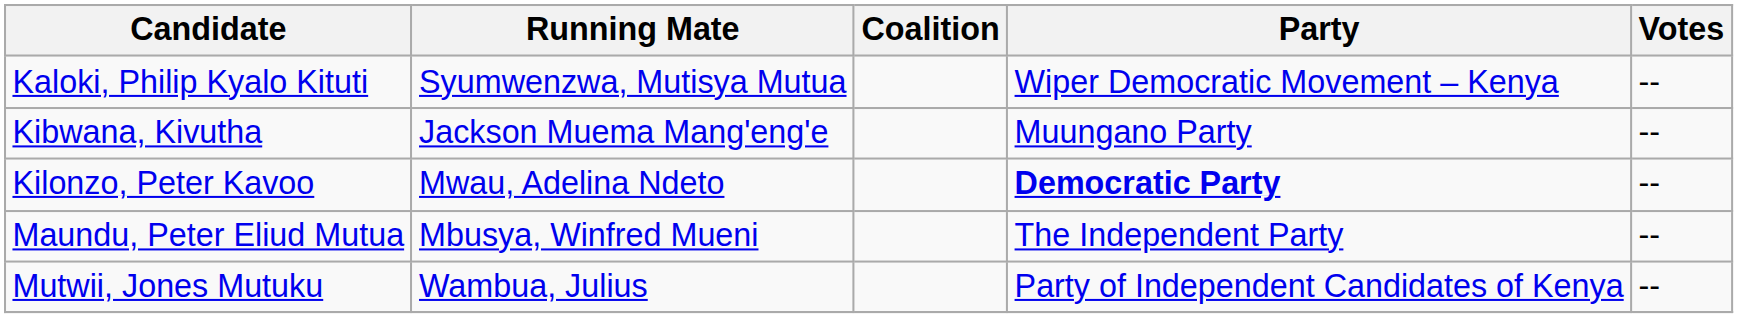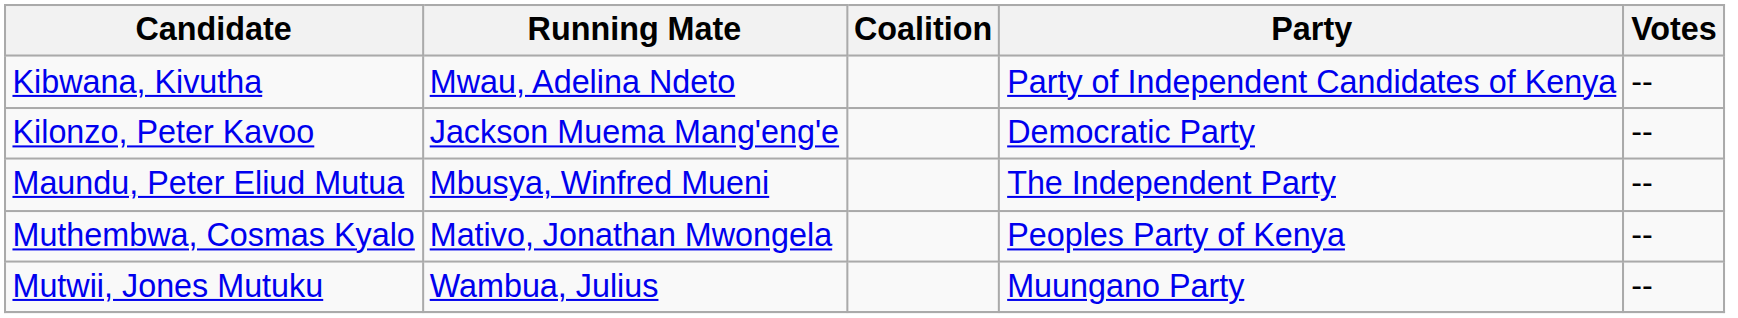 <table class="wikitable sortable">
 <tr>
 <th>Candidate</th>
 <th>Running Mate</th>
 <th>Coalition</th>
 <th>Party</th>
 <th>Votes</th>
 </tr>
 <tr>
-<td><a href='#'>Kaloki, Philip Kyalo Kituti</a></td>
-<td><a href='#'>Syumwenzwa, Mutisya Mutua</a></td>
+<td><a href='#'>Kibwana, Kivutha</a></td>
+<td><a href='#'>Mwau, Adelina Ndeto</a></td>
 <td></td>
-<td><a href='#'>Wiper Democratic Movement – Kenya</a></td>
-<td>--</td>
-</tr>
-<tr>
-<td><a href='#'>Kibwana, Kivutha</a></td>
-<td><a href='#'>Jackson Muema Mang'eng'e</a></td>
-<td></td>
-<td><a href='#'>Muungano Party</a></td>
+<td><a href='#'>Party of Independent Candidates of Kenya</a></td>
 <td>--</td>
 </tr>
 <tr>
 <td><a href='#'>Kilonzo, Peter Kavoo</a></td>
-<td><a href='#'>Mwau, Adelina Ndeto</a></td>
+<td><a href='#'>Jackson Muema Mang'eng'e</a></td>
 <td></td>
-<td><strong><a href='#'>Democratic Party</a></strong></td>
+<td><a href='#'>Democratic Party</a></td>
 <td>--</td>
 </tr>
 <tr>
 <td><a href='#'>Maundu, Peter Eliud Mutua</a></td>
 <td><a href='#'>Mbusya, Winfred Mueni</a></td>
 <td></td>
 <td><a href='#'>The Independent Party</a></td>
 <td>--</td>
 </tr>
 <tr>
+<td><a href='#'>Muthembwa, Cosmas Kyalo</a></td>
+<td><a href='#'>Mativo, Jonathan Mwongela</a></td>
+<td></td>
+<td><a href='#'>Peoples Party of Kenya</a></td>
+<td>--</td>
+</tr>
+<tr>
 <td><a href='#'>Mutwii, Jones Mutuku</a></td>
 <td><a href='#'>Wambua, Julius</a></td>
 <td></td>
-<td><a href='#'>Party of Independent Candidates of Kenya</a></td>
+<td><a href='#'>Muungano Party</a></td>
 <td>--</td>
 </tr>
 <tr>
 </tr>
 </table>
